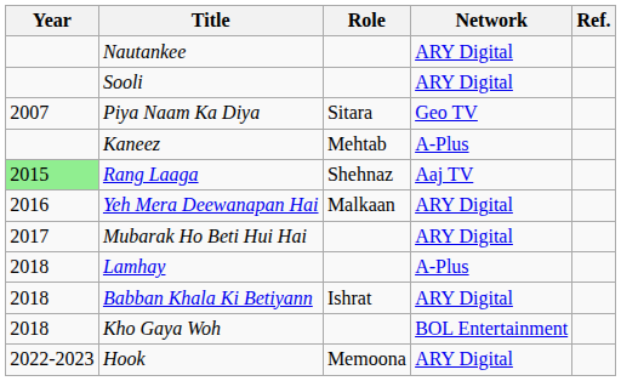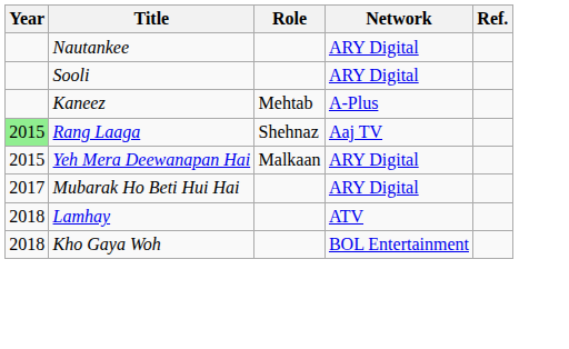 <table class="wikitable">
 <tr>
 <th>Year</th>
 <th>Title</th>
 <th>Role</th>
 <th>Network</th>
 <th>Ref.</th>
 </tr>
 <tr>
 <td></td>
 <td><em>Nautankee</em></td>
 <td></td>
 <td><a href='#'>ARY Digital</a></td>
 <td></td>
 </tr>
 <tr>
 <td></td>
 <td><em>Sooli</em></td>
 <td></td>
 <td><a href='#'>ARY Digital</a></td>
 <td></td>
 </tr>
 <tr>
-<td>2007</td>
-<td><em>Piya Naam Ka Diya</em></td>
-<td>Sitara</td>
-<td><a href='#'>Geo TV</a></td>
-<td></td>
-</tr>
-<tr>
 <td></td>
 <td><em>Kaneez</em></td>
 <td>Mehtab</td>
 <td><a href='#'>A-Plus</a></td>
 <td></td>
 </tr>
 <tr>
 <td style="background: lightgreen;">2015</td>
 <td><em><a href='#'>Rang Laaga</a></em></td>
 <td>Shehnaz</td>
 <td><a href='#'>Aaj TV</a></td>
 <td></td>
 </tr>
 <tr>
-<td>2016</td>
+<td>2015</td>
 <td><em><a href='#'>Yeh Mera Deewanapan Hai</a></em></td>
 <td>Malkaan</td>
 <td><a href='#'>ARY Digital</a></td>
 <td></td>
 </tr>
 <tr>
 <td>2017</td>
 <td><em>Mubarak Ho Beti Hui Hai</em></td>
 <td></td>
 <td><a href='#'>ARY Digital</a></td>
 <td></td>
 </tr>
 <tr>
 <td>2018</td>
 <td><em><a href='#'>Lamhay</a></em></td>
 <td></td>
-<td><a href='#'>A-Plus</a></td>
-<td></td>
-</tr>
-<tr>
-<td>2018</td>
-<td><em><a href='#'>Babban Khala Ki Betiyann</a></em></td>
-<td>Ishrat</td>
-<td><a href='#'>ARY Digital</a></td>
+<td><a href='#'>ATV</a></td>
 <td></td>
 </tr>
 <tr>
 <td>2018</td>
 <td><em>Kho Gaya Woh</em></td>
 <td></td>
 <td><a href='#'>BOL Entertainment</a></td>
 <td></td>
 </tr>
-<tr>
-<td>2022-2023</td>
-<td><em>Hook</em></td>
-<td>Memoona</td>
-<td><a href='#'>ARY Digital</a></td>
-<td></td>
-</tr>
 </table>
